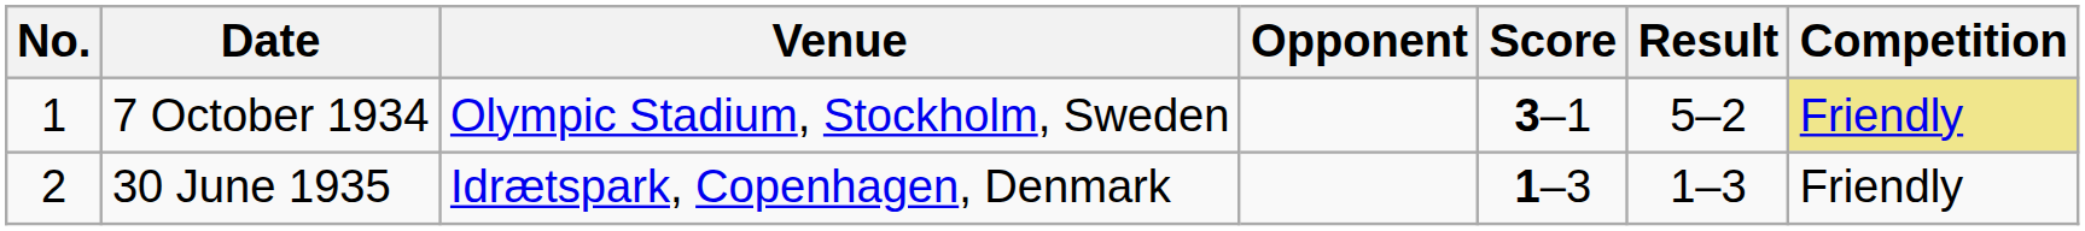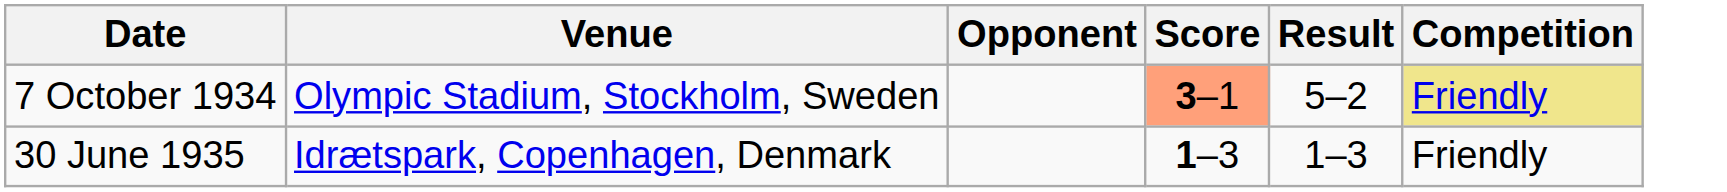 <table class="wikitable plainrowheaders">
 <tr>
-<th>No.</th>
 <th>Date</th>
 <th>Venue</th>
 <th>Opponent</th>
 <th>Score</th>
 <th>Result</th>
 <th>Competition</th>
 </tr>
 <tr>
-<td align="center">1</td>
 <td>7 October 1934</td>
 <td><a href='#'>Olympic Stadium</a>, <a href='#'>Stockholm</a>, Sweden</td>
 <td></td>
-<td align="center"><strong>3</strong>–1</td>
+<td align="center" style="background: lightsalmon;"><strong>3</strong>–1</td>
 <td align="center">5–2</td>
 <td style="background: khaki;"><a href='#'>Friendly</a></td>
 </tr>
 <tr>
-<td align="center">2</td>
 <td>30 June 1935</td>
 <td><a href='#'>Idrætspark</a>, <a href='#'>Copenhagen</a>, Denmark</td>
 <td></td>
 <td align="center"><strong>1</strong>–3</td>
 <td align="center">1–3</td>
 <td>Friendly</td>
 </tr>
 </table>
